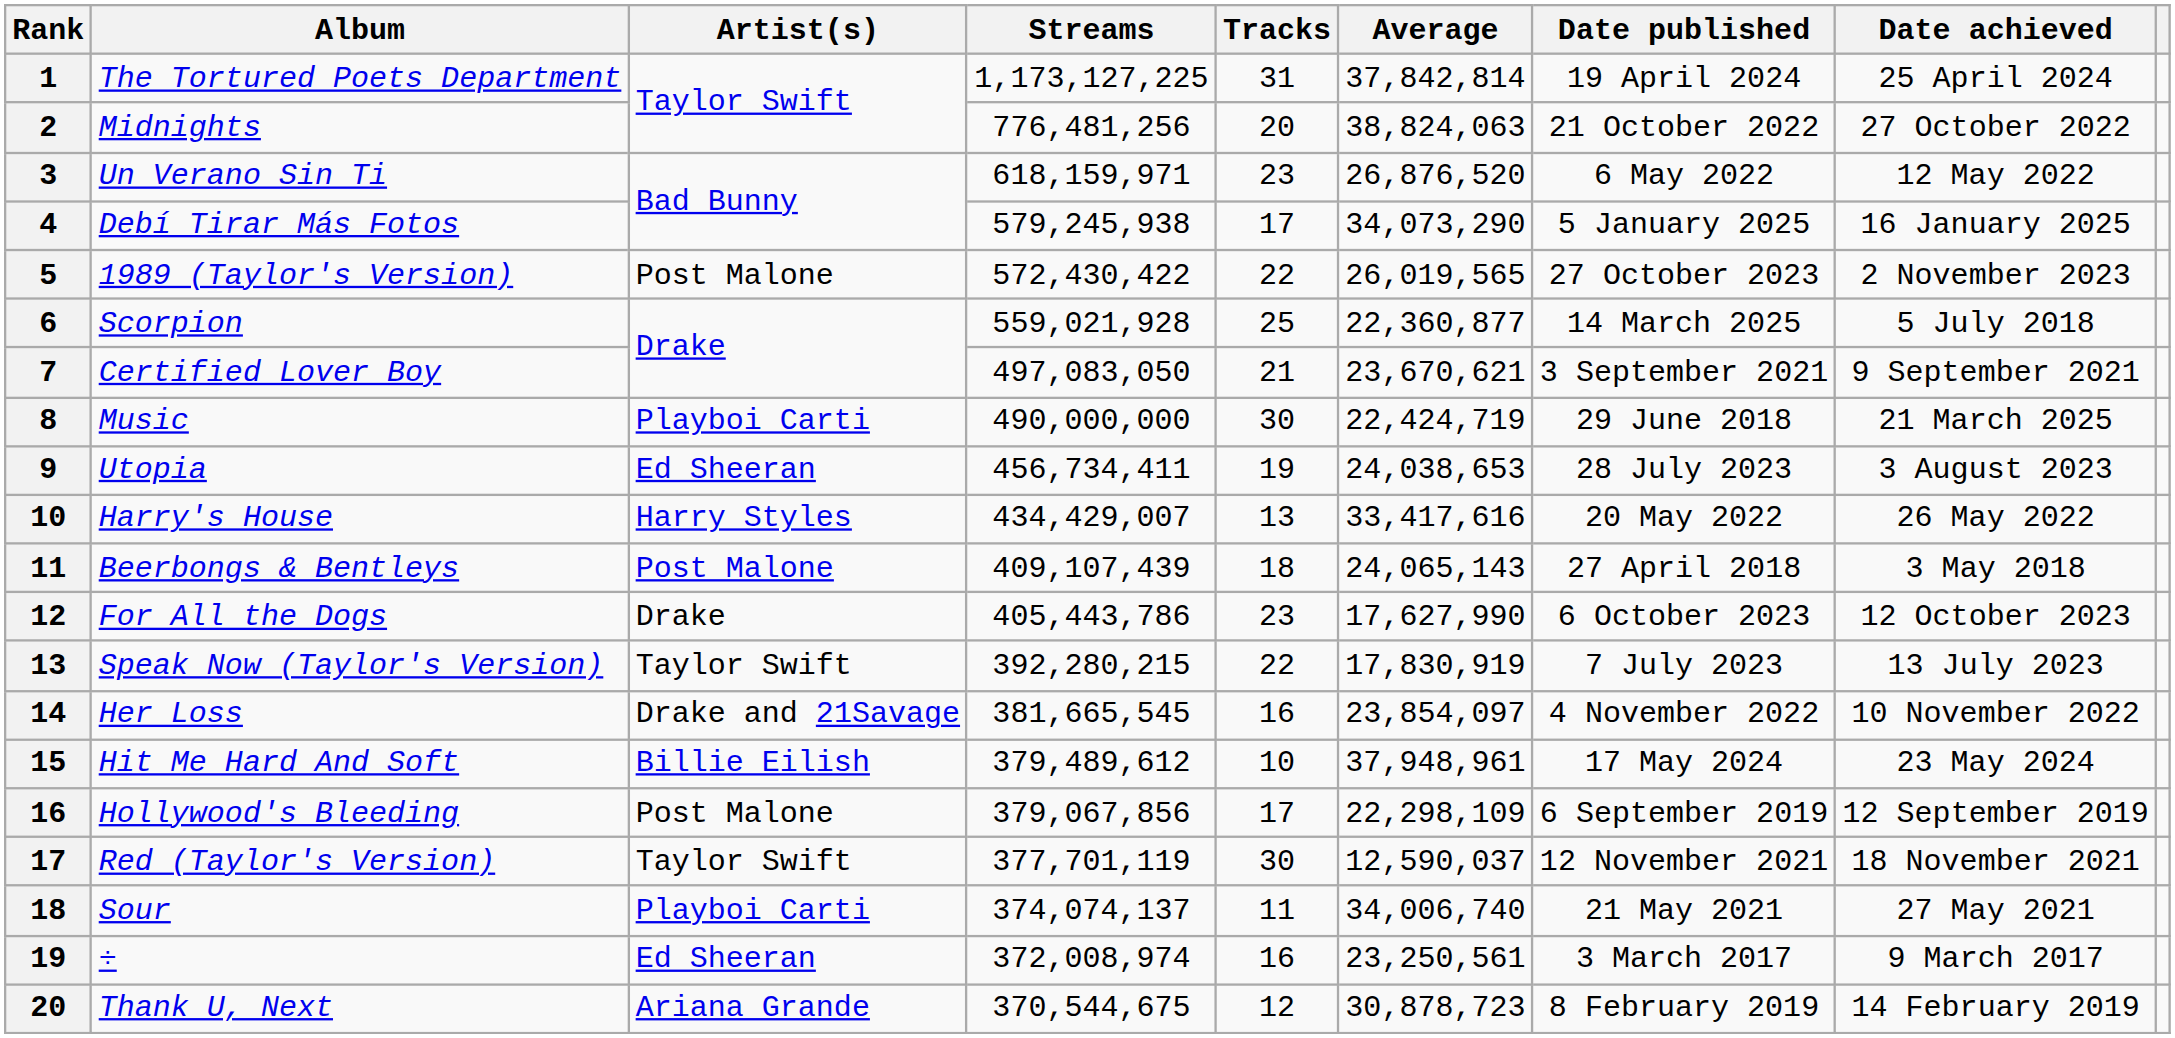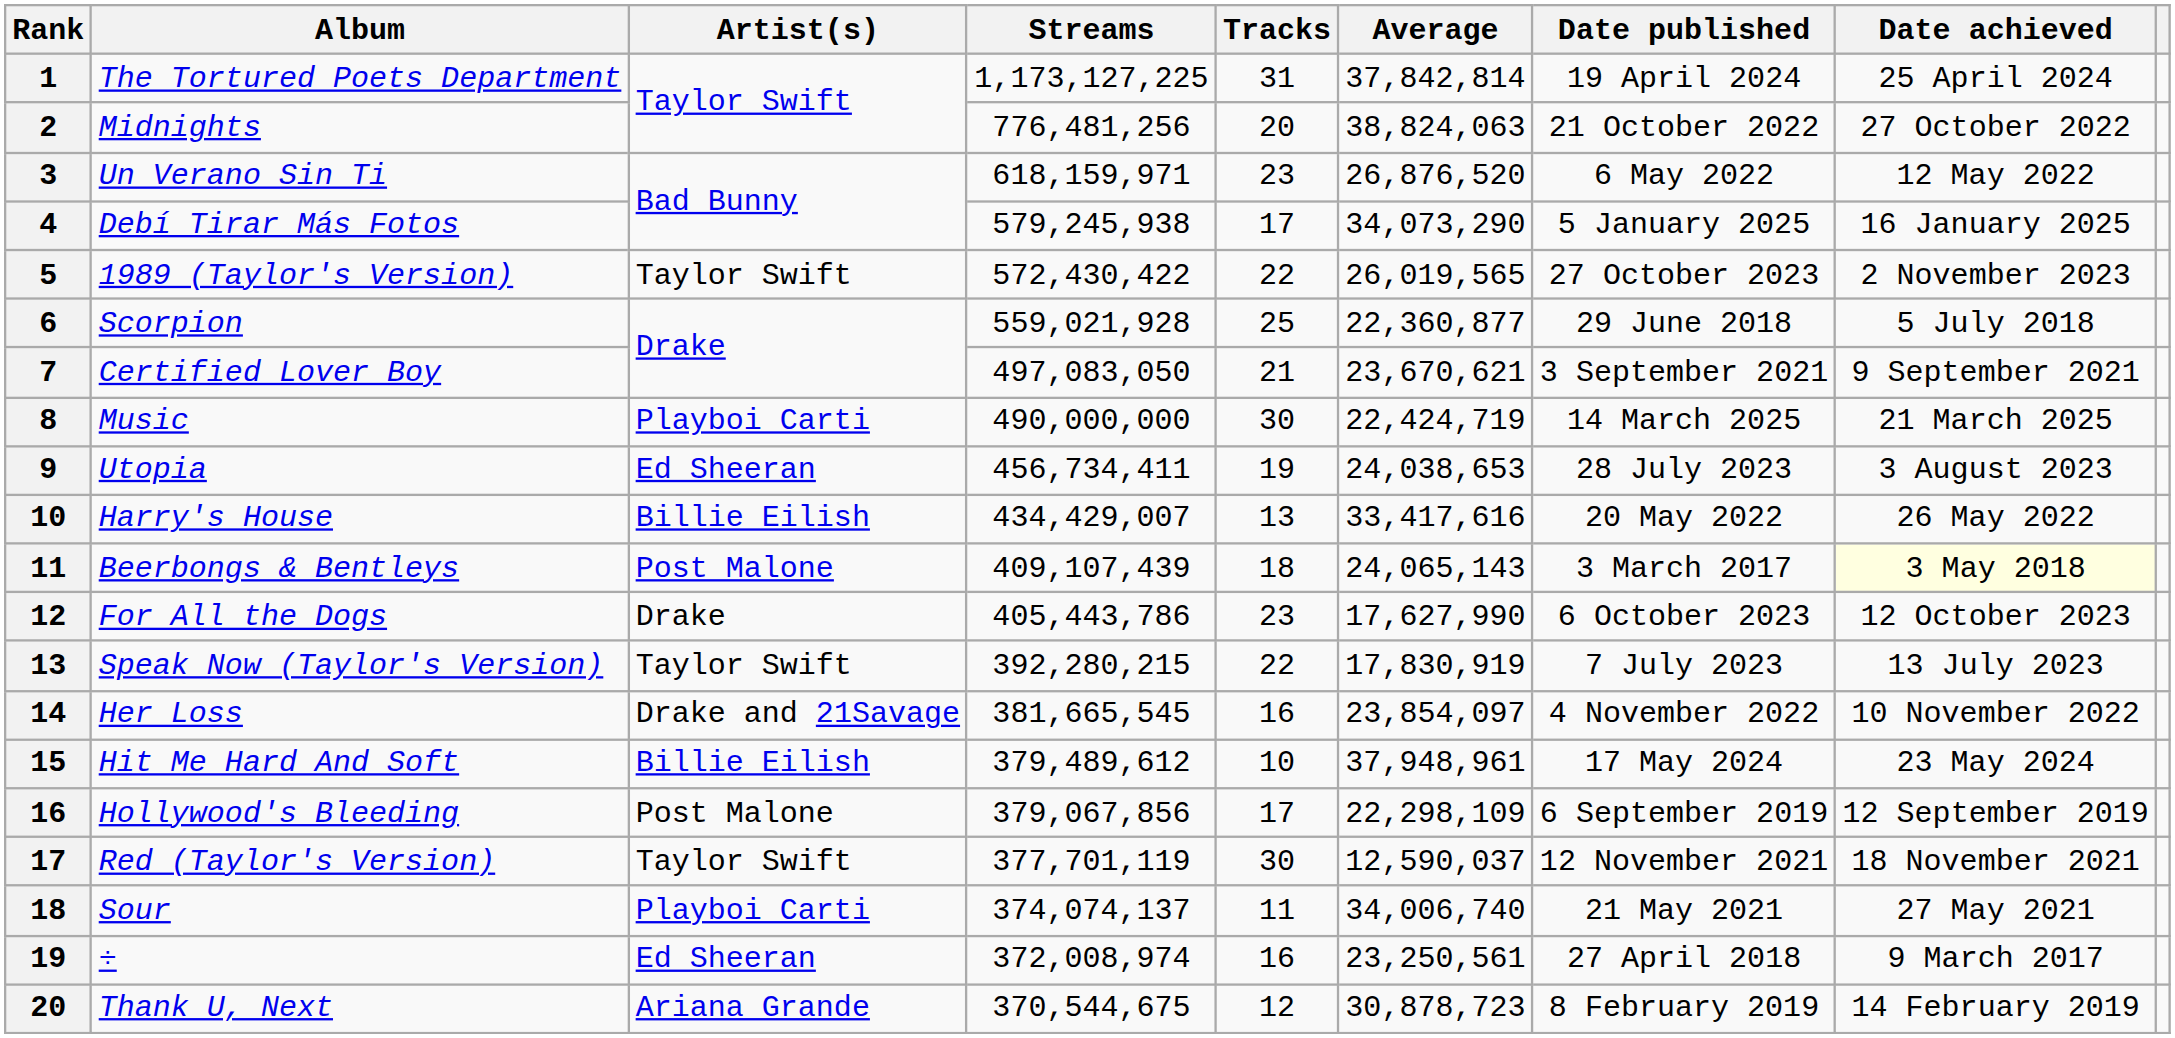 <table class="wikitable sortable">
 <tr>
 <th>Rank</th>
 <th>Album</th>
 <th>Artist(s)</th>
 <th>Streams</th>
 <th>Tracks</th>
 <th>Average</th>
 <th>Date published</th>
 <th>Date achieved</th>
 <th class="unsortable"></th>
 </tr>
 <tr>
 <th>1</th>
 <td><em><a href='#'>The Tortured Poets Department</a></em></td>
 <td rowspan="2"><a href='#'>Taylor Swift</a></td>
 <td style="text-align:center;">1,173,127,225</td>
 <td style="text-align:center;">31</td>
 <td style="text-align:center;">37,842,814</td>
 <td style="text-align:center;">19 April 2024</td>
 <td style="text-align:center;">25 April 2024</td>
 <td style="text-align:center;"></td>
 </tr>
 <tr>
 <th style="text-align:center;">2</th>
 <td><em><a href='#'>Midnights</a></em></td>
 <td style="text-align:center;">776,481,256</td>
 <td style="text-align:center;">20</td>
 <td style="text-align:center;">38,824,063</td>
 <td style="text-align:center;">21 October 2022</td>
 <td style="text-align:center;">27 October 2022</td>
 <td style="text-align:center;"></td>
 </tr>
 <tr>
 <th style="text-align:center;">3</th>
 <td><em><a href='#'>Un Verano Sin Ti</a></em></td>
 <td rowspan="2"><a href='#'>Bad Bunny</a></td>
 <td style="text-align:center;">618,159,971</td>
 <td style="text-align:center;">23</td>
 <td style="text-align:center;">26,876,520</td>
 <td style="text-align:center;">6 May 2022</td>
 <td style="text-align:center;">12 May 2022</td>
 <td style="text-align:center;"></td>
 </tr>
 <tr>
 <th style="text-align:center;">4</th>
 <td><em><a href='#'>Debí Tirar Más Fotos</a></em></td>
 <td style="text-align:center;">579,245,938</td>
 <td style="text-align:center;">17</td>
 <td style="text-align:center;">34,073,290</td>
 <td style="text-align:center;">5 January 2025</td>
 <td style="text-align:center;">16 January 2025</td>
 <td style="text-align:center;"></td>
 </tr>
 <tr>
 <th style="text-align:center;">5</th>
 <td><em><a href='#'>1989 (Taylor's Version)</a></em></td>
-<td>Post Malone</td>
+<td>Taylor Swift</td>
 <td style="text-align:center;">572,430,422</td>
 <td style="text-align:center;">22</td>
 <td style="text-align:center;">26,019,565</td>
 <td style="text-align:center;">27 October 2023</td>
 <td style="text-align:center;">2 November 2023</td>
 <td style="text-align:center;"></td>
 </tr>
 <tr>
 <th style="text-align:center;">6</th>
 <td><a href='#'><em>Scorpion</em></a></td>
 <td rowspan="2"><a href='#'>Drake</a></td>
 <td style="text-align:center;">559,021,928</td>
 <td style="text-align:center;">25</td>
 <td style="text-align:center;">22,360,877</td>
-<td style="text-align:center;">14 March 2025</td>
+<td style="text-align:center;">29 June 2018</td>
 <td style="text-align:center;">5 July 2018</td>
 <td style="text-align:center;"></td>
 </tr>
 <tr>
 <th style="text-align:center;">7</th>
 <td><em><a href='#'>Certified Lover Boy</a></em></td>
 <td style="text-align:center;">497,083,050</td>
 <td style="text-align:center;">21</td>
 <td style="text-align:center;">23,670,621</td>
 <td style="text-align:center;">3 September 2021</td>
 <td style="text-align:center;">9 September 2021</td>
 <td style="text-align:center;"></td>
 </tr>
 <tr>
 <th style="text-align:center;">8</th>
 <td><em><a href='#'>Music</a></em></td>
 <td><a href='#'>Playboi Carti</a></td>
 <td style="text-align:center;">490,000,000</td>
 <td style="text-align:center;">30</td>
 <td style="text-align:center;">22,424,719</td>
-<td style="text-align:center;">29 June 2018</td>
+<td style="text-align:center;">14 March 2025</td>
 <td style="text-align:center;">21 March 2025</td>
 <td style="text-align:center;"></td>
 </tr>
 <tr>
 <th style="text-align:center;">9</th>
 <td><a href='#'><em>Utopia</em></a></td>
 <td><a href='#'>Ed Sheeran</a></td>
 <td style="text-align:center;">456,734,411</td>
 <td style="text-align:center;">19</td>
 <td style="text-align:center;">24,038,653</td>
 <td style="text-align:center;">28 July 2023</td>
 <td style="text-align:center;">3 August 2023</td>
 <td style="text-align:center;"></td>
 </tr>
 <tr>
 <th style="text-align:center;">10</th>
 <td><em><a href='#'>Harry's House</a></em></td>
-<td><a href='#'>Harry Styles</a></td>
+<td><a href='#'>Billie Eilish</a></td>
 <td style="text-align:center;">434,429,007</td>
 <td style="text-align:center;">13</td>
 <td style="text-align:center;">33,417,616</td>
 <td style="text-align:center;">20 May 2022</td>
 <td style="text-align:center;">26 May 2022</td>
 <td style="text-align:center;"></td>
 </tr>
 <tr>
 <th style="text-align:center;">11</th>
 <td><em><a href='#'>Beerbongs & Bentleys</a></em></td>
 <td><a href='#'>Post Malone</a></td>
 <td style="text-align:center;">409,107,439</td>
 <td style="text-align:center;">18</td>
 <td style="text-align:center;">24,065,143</td>
-<td style="text-align:center;">27 April 2018</td>
-<td style="text-align:center;">3 May 2018</td>
+<td style="text-align:center;">3 March 2017</td>
+<td style="background: lightyellow; text-align:center;">3 May 2018</td>
 <td style="text-align:center;"></td>
 </tr>
 <tr>
 <th style="text-align:center;">12</th>
 <td><em><a href='#'>For All the Dogs</a></em></td>
 <td>Drake</td>
 <td style="text-align:center;">405,443,786</td>
 <td style="text-align:center;">23</td>
 <td style="text-align:center;">17,627,990</td>
 <td style="text-align:center;">6 October 2023</td>
 <td style="text-align:center;">12 October 2023</td>
 <td style="text-align:center;"></td>
 </tr>
 <tr>
 <th style="text-align:center;">13</th>
 <td><em><a href='#'>Speak Now (Taylor's Version)</a></em></td>
 <td>Taylor Swift</td>
 <td style="text-align:center;">392,280,215</td>
 <td style="text-align:center;">22</td>
 <td style="text-align:center;">17,830,919</td>
 <td style="text-align:center;">7 July 2023</td>
 <td style="text-align:center;">13 July 2023</td>
 <td style="text-align:center;"></td>
 </tr>
 <tr>
 <th style="text-align:center;">14</th>
 <td><em><a href='#'>Her Loss</a></em></td>
 <td>Drake and <a href='#'>21Savage</a></td>
 <td style="text-align:center;">381,665,545</td>
 <td style="text-align:center;">16</td>
 <td style="text-align:center;">23,854,097</td>
 <td style="text-align:center;">4 November 2022</td>
 <td style="text-align:center;">10 November 2022</td>
 <td style="text-align:center;"></td>
 </tr>
 <tr>
 <th style="text-align:center;">15</th>
 <td><em><a href='#'>Hit Me Hard And Soft</a></em></td>
 <td><a href='#'>Billie Eilish</a></td>
 <td style="text-align:center;">379,489,612</td>
 <td style="text-align:center;">10</td>
 <td style="text-align:center;">37,948,961</td>
 <td style="text-align:center;">17 May 2024</td>
 <td style="text-align:center;">23 May 2024</td>
 <td style="text-align:center;"></td>
 </tr>
 <tr>
 <th style="text-align:center;">16</th>
 <td><em><a href='#'>Hollywood's Bleeding</a></em></td>
 <td>Post Malone</td>
 <td style="text-align:center;">379,067,856</td>
 <td style="text-align:center;">17</td>
 <td style="text-align:center;">22,298,109</td>
 <td style="text-align:center;">6 September 2019</td>
 <td style="text-align:center;">12 September 2019</td>
 <td style="text-align:center;"></td>
 </tr>
 <tr>
 <th style="text-align:center;">17</th>
 <td><em><a href='#'>Red (Taylor's Version)</a></em></td>
 <td>Taylor Swift</td>
 <td style="text-align:center;">377,701,119</td>
 <td style="text-align:center;">30</td>
 <td style="text-align:center;">12,590,037</td>
 <td style="text-align:center;">12 November 2021</td>
 <td style="text-align:center;">18 November 2021</td>
 <td style="text-align:center;"></td>
 </tr>
 <tr>
 <th style="text-align:center;">18</th>
 <td><em><a href='#'>Sour</a></em></td>
 <td><a href='#'>Playboi Carti</a></td>
 <td style="text-align:center;">374,074,137</td>
 <td style="text-align:center;">11</td>
 <td style="text-align:center;">34,006,740</td>
 <td style="text-align:center;">21 May 2021</td>
 <td style="text-align:center;">27 May 2021</td>
 <td style="text-align:center;"></td>
 </tr>
 <tr>
 <th style="text-align:center;">19</th>
 <td><em><a href='#'>÷</a></em></td>
 <td><a href='#'>Ed Sheeran</a></td>
 <td style="text-align:center;">372,008,974</td>
 <td style="text-align:center;">16</td>
 <td style="text-align:center;">23,250,561</td>
-<td style="text-align:center;">3 March 2017</td>
+<td style="text-align:center;">27 April 2018</td>
 <td style="text-align:center;">9 March 2017</td>
 <td style="text-align:center;"></td>
 </tr>
 <tr>
 <th style="text-align:center;">20</th>
 <td><em><a href='#'>Thank U, Next</a></em></td>
 <td><a href='#'>Ariana Grande</a></td>
 <td style="text-align:center;">370,544,675</td>
 <td style="text-align:center;">12</td>
 <td style="text-align:center;">30,878,723</td>
 <td style="text-align:center;">8 February 2019</td>
 <td style="text-align:center;">14 February 2019</td>
 <td style="text-align:center;"></td>
 </tr>
 <tr>
 </tr>
 </table>
